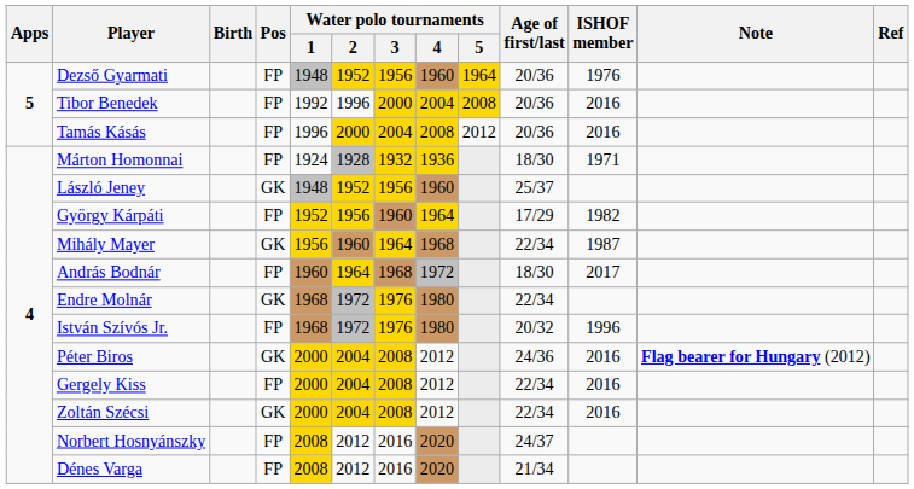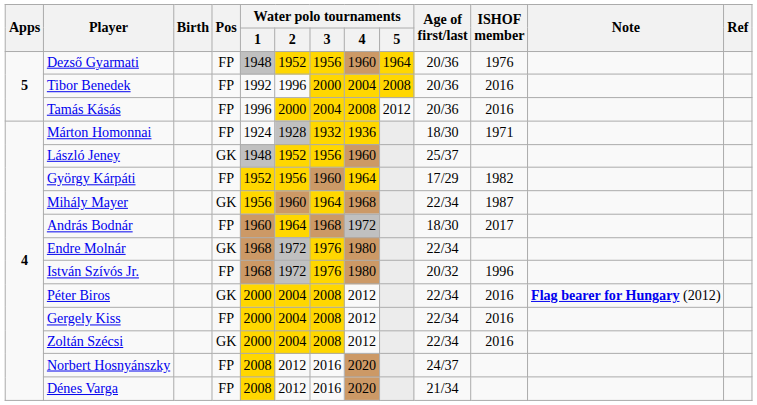 <table class="wikitable sortable" style="text-align: center; font-size: 90%; margin-left: 1em;">
 <tr>
 <th rowspan="2">Apps</th>
 <th rowspan="2">Player</th>
 <th rowspan="2">Birth</th>
 <th rowspan="2">Pos</th>
 <th colspan="5">Water polo tournaments</th>
 <th rowspan="2">Age of<br>first/last</th>
 <th rowspan="2">ISHOF<br>member</th>
 <th rowspan="2">Note</th>
 <th rowspan="2" class="unsortable">Ref</th>
 </tr>
 <tr>
 <th>1</th>
 <th style="width: 2em;" class="unsortable">2</th>
 <th style="width: 2em;" class="unsortable">3</th>
 <th style="width: 2em;" class="unsortable">4</th>
 <th style="width: 2em;" class="unsortable">5</th>
 </tr>
 <tr>
 <td rowspan="3"><strong>5</strong></td>
 <td style="text-align: left;" data-sort-value="Gyarmati, Dezső"><a href='#'>Dezső Gyarmati</a></td>
 <td></td>
 <td>FP</td>
 <td style="background-color: silver;">1948</td>
 <td style="background-color: gold;">1952</td>
 <td style="background-color: gold;">1956</td>
 <td style="background-color: #cc9966;">1960</td>
 <td style="background-color: gold;">1964</td>
 <td>20/36</td>
 <td>1976</td>
 <td style="text-align: left;"></td>
 <td></td>
 </tr>
 <tr>
 <td style="text-align: left;" data-sort-value="Benedek, Tibor"><a href='#'>Tibor Benedek</a></td>
 <td></td>
 <td>FP</td>
 <td>1992</td>
 <td>1996</td>
 <td style="background-color: gold;">2000</td>
 <td style="background-color: gold;">2004</td>
 <td style="background-color: gold;">2008</td>
 <td>20/36</td>
 <td>2016</td>
 <td style="text-align: left;"></td>
 <td></td>
 </tr>
 <tr>
 <td style="text-align: left;" data-sort-value="Kásás, Tamás"><a href='#'>Tamás Kásás</a></td>
 <td></td>
 <td>FP</td>
 <td>1996</td>
 <td style="background-color: gold;">2000</td>
 <td style="background-color: gold;">2004</td>
 <td style="background-color: gold;">2008</td>
 <td>2012</td>
 <td>20/36</td>
 <td>2016</td>
 <td style="text-align: left;"></td>
 <td></td>
 </tr>
 <tr>
 <td rowspan="12"><strong>4</strong></td>
 <td style="text-align: left;" data-sort-value="Homonnai, Márton"><a href='#'>Márton Homonnai</a></td>
 <td></td>
 <td>FP</td>
 <td>1924</td>
 <td style="background-color: silver;">1928</td>
 <td style="background-color: gold;">1932</td>
 <td style="background-color: gold;">1936</td>
 <td style="background-color: #ececec;"></td>
 <td>18/30</td>
 <td>1971</td>
 <td style="text-align: left;"></td>
 <td></td>
 </tr>
 <tr>
 <td style="text-align: left;" data-sort-value="Jeney, László"><a href='#'>László Jeney</a></td>
 <td></td>
 <td>GK</td>
 <td style="background-color: silver;">1948</td>
 <td style="background-color: gold;">1952</td>
 <td style="background-color: gold;">1956</td>
 <td style="background-color: #cc9966;">1960</td>
 <td style="background-color: #ececec;"></td>
 <td>25/37</td>
 <td></td>
 <td style="text-align: left;"></td>
 <td></td>
 </tr>
 <tr>
 <td style="text-align: left;" data-sort-value="Kárpáti, György"><a href='#'>György Kárpáti</a></td>
 <td></td>
 <td>FP</td>
 <td style="background-color: gold;">1952</td>
 <td style="background-color: gold;">1956</td>
 <td style="background-color: #cc9966;">1960</td>
 <td style="background-color: gold;">1964</td>
 <td style="background-color: #ececec;"></td>
 <td>17/29</td>
 <td>1982</td>
 <td style="text-align: left;"></td>
 <td></td>
 </tr>
 <tr>
 <td style="text-align: left;" data-sort-value="Mayer, Mihály"><a href='#'>Mihály Mayer</a></td>
 <td></td>
 <td>GK</td>
 <td style="background-color: gold;">1956</td>
 <td style="background-color: #cc9966;">1960</td>
 <td style="background-color: gold;">1964</td>
 <td style="background-color: #cc9966;">1968</td>
 <td style="background-color: #ececec;"></td>
 <td>22/34</td>
 <td>1987</td>
 <td style="text-align: left;"></td>
 <td></td>
 </tr>
 <tr>
 <td style="text-align: left;" data-sort-value="Bodnár, András"><a href='#'>András Bodnár</a></td>
 <td></td>
 <td>FP</td>
 <td style="background-color: #cc9966;">1960</td>
 <td style="background-color: gold;">1964</td>
 <td style="background-color: #cc9966;">1968</td>
 <td style="background-color: silver;">1972</td>
 <td style="background-color: #ececec;"></td>
 <td>18/30</td>
 <td>2017</td>
 <td style="text-align: left;"></td>
 <td></td>
 </tr>
 <tr>
 <td style="text-align: left;" data-sort-value="Molnár, Endre"><a href='#'>Endre Molnár</a></td>
 <td></td>
 <td>GK</td>
 <td style="background-color: #cc9966;">1968</td>
 <td style="background-color: silver;">1972</td>
 <td style="background-color: gold;">1976</td>
 <td style="background-color: #cc9966;">1980</td>
 <td style="background-color: #ececec;"></td>
 <td>22/34</td>
 <td></td>
 <td style="text-align: left;"></td>
 <td></td>
 </tr>
 <tr>
 <td style="text-align: left;" data-sort-value="Szívós, István Jr."><a href='#'>István Szívós Jr.</a></td>
 <td></td>
 <td>FP</td>
 <td style="background-color: #cc9966;">1968</td>
 <td style="background-color: silver;">1972</td>
 <td style="background-color: gold;">1976</td>
 <td style="background-color: #cc9966;">1980</td>
 <td style="background-color: #ececec;"></td>
 <td>20/32</td>
 <td>1996</td>
 <td style="text-align: left;"></td>
 <td></td>
 </tr>
 <tr>
 <td style="text-align: left;" data-sort-value="Biros, Péter"><a href='#'>Péter Biros</a></td>
 <td></td>
 <td>GK</td>
 <td style="background-color: gold;">2000</td>
 <td style="background-color: gold;">2004</td>
 <td style="background-color: gold;">2008</td>
 <td>2012</td>
 <td style="background-color: #ececec;"></td>
-<td>24/36</td>
+<td>22/34</td>
 <td>2016</td>
 <td style="text-align: left;"><strong><a href='#'>Flag bearer for Hungary</a></strong> (2012)</td>
 <td></td>
 </tr>
 <tr>
 <td style="text-align: left;" data-sort-value="Kiss, Gergely"><a href='#'>Gergely Kiss</a></td>
 <td></td>
 <td>FP</td>
 <td style="background-color: gold;">2000</td>
 <td style="background-color: gold;">2004</td>
 <td style="background-color: gold;">2008</td>
 <td>2012</td>
 <td style="background-color: #ececec;"></td>
 <td>22/34</td>
 <td>2016</td>
 <td style="text-align: left;"></td>
 <td></td>
 </tr>
 <tr>
 <td style="text-align: left;" data-sort-value="Szécsi, Zoltán"><a href='#'>Zoltán Szécsi</a></td>
 <td></td>
 <td>GK</td>
 <td style="background-color: gold;">2000</td>
 <td style="background-color: gold;">2004</td>
 <td style="background-color: gold;">2008</td>
 <td>2012</td>
 <td style="background-color: #ececec;"></td>
 <td>22/34</td>
 <td>2016</td>
 <td style="text-align: left;"></td>
 <td></td>
 </tr>
 <tr>
 <td style="text-align: left;" data-sort-value="Hosnyánszky, Norbert"><a href='#'>Norbert Hosnyánszky</a></td>
 <td></td>
 <td>FP</td>
 <td style="background-color: gold;">2008</td>
 <td>2012</td>
 <td>2016</td>
 <td style="background-color: #cc9966;">2020</td>
 <td style="background-color: #ececec;"></td>
 <td>24/37</td>
 <td></td>
 <td style="text-align: left;"></td>
 <td></td>
 </tr>
 <tr>
 <td style="text-align: left;" data-sort-value="Varga, Dénes"><a href='#'>Dénes Varga</a></td>
 <td></td>
 <td>FP</td>
 <td style="background-color: gold;">2008</td>
 <td>2012</td>
 <td>2016</td>
 <td style="background-color: #cc9966;">2020</td>
 <td style="background-color: #ececec;"></td>
 <td>21/34</td>
 <td></td>
 <td style="text-align: left;"></td>
 <td></td>
 </tr>
 </table>
